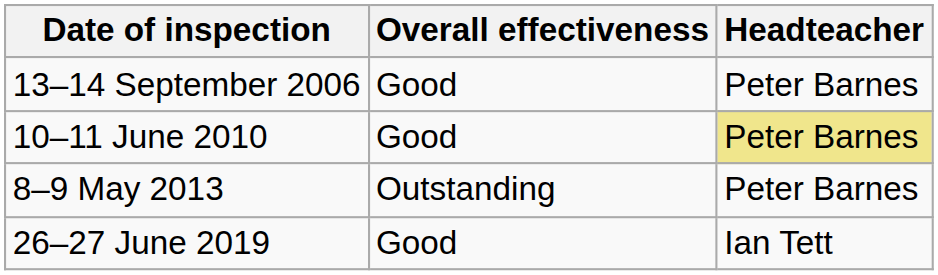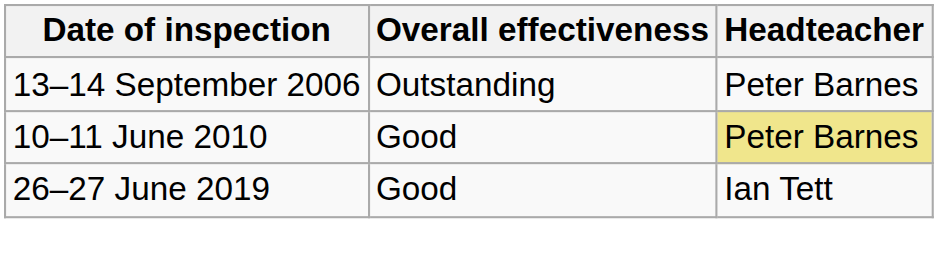 <table class="wikitable">
 <tr>
 <th>Date of inspection</th>
 <th>Overall effectiveness</th>
 <th>Headteacher</th>
 </tr>
 <tr>
 <td>13–14 September 2006</td>
-<td>Good</td>
+<td>Outstanding</td>
 <td>Peter Barnes</td>
 </tr>
 <tr>
 <td>10–11 June 2010</td>
 <td>Good</td>
 <td style="background: khaki;">Peter Barnes</td>
 </tr>
 <tr>
-<td>8–9 May 2013</td>
-<td>Outstanding</td>
-<td>Peter Barnes</td>
-</tr>
-<tr>
 <td>26–27 June 2019</td>
 <td>Good</td>
 <td>Ian Tett</td>
 </tr>
 </table>
